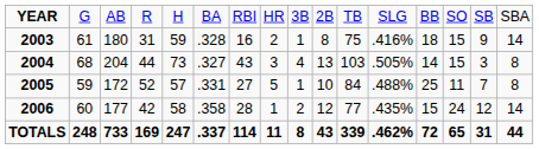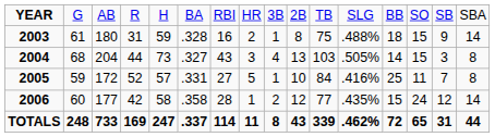 <table class="sortable wikitable">
 <tr align=center>
 <td><strong>YEAR</strong></td>
 <td><a href='#'>G</a></td>
 <td><a href='#'>AB</a></td>
 <td><a href='#'>R</a></td>
 <td><a href='#'>H</a></td>
 <td><a href='#'>BA</a></td>
 <td><a href='#'>RBI</a></td>
 <td><a href='#'>HR</a></td>
 <td><a href='#'>3B</a></td>
 <td><a href='#'>2B</a></td>
 <td><a href='#'>TB</a></td>
 <td><a href='#'>SLG</a></td>
 <td><a href='#'>BB</a></td>
 <td><a href='#'>SO</a></td>
 <td><a href='#'>SB</a></td>
 <td>SBA</td>
 </tr>
 <tr align=center>
 <td><strong>2003</strong></td>
 <td>61</td>
 <td>180</td>
 <td>31</td>
 <td>59</td>
 <td>.328</td>
 <td>16</td>
 <td>2</td>
 <td>1</td>
 <td>8</td>
 <td>75</td>
-<td>.416%</td>
+<td>.488%</td>
 <td>18</td>
 <td>15</td>
 <td>9</td>
 <td>14</td>
 </tr>
 <tr align=center>
 <td><strong>2004</strong></td>
 <td>68</td>
 <td>204</td>
 <td>44</td>
 <td>73</td>
 <td>.327</td>
 <td>43</td>
 <td>3</td>
 <td>4</td>
 <td>13</td>
 <td>103</td>
 <td>.505%</td>
 <td>14</td>
 <td>15</td>
 <td>3</td>
 <td>8</td>
 </tr>
 <tr align=center>
 <td><strong>2005</strong></td>
 <td>59</td>
 <td>172</td>
 <td>52</td>
 <td>57</td>
 <td>.331</td>
 <td>27</td>
 <td>5</td>
 <td>1</td>
 <td>10</td>
 <td>84</td>
-<td>.488%</td>
+<td>.416%</td>
 <td>25</td>
 <td>11</td>
 <td>7</td>
 <td>8</td>
 </tr>
 <tr align=center>
 <td><strong>2006</strong></td>
 <td>60</td>
 <td>177</td>
 <td>42</td>
 <td>58</td>
 <td>.358</td>
 <td>28</td>
 <td>1</td>
 <td>2</td>
 <td>12</td>
 <td>77</td>
 <td>.435%</td>
 <td>15</td>
 <td>24</td>
 <td>12</td>
 <td>14</td>
 </tr>
 <tr align=center>
 <td><strong>TOTALS</strong></td>
 <td><strong>248</strong></td>
 <td><strong>733</strong></td>
 <td><strong>169</strong></td>
 <td><strong>247</strong></td>
 <td><strong>.337</strong></td>
 <td><strong>114</strong></td>
 <td><strong>11</strong></td>
 <td><strong>8</strong></td>
 <td><strong>43</strong></td>
 <td><strong>339</strong></td>
 <td><strong>.462%</strong></td>
 <td><strong>72</strong></td>
 <td><strong>65</strong></td>
 <td><strong>31</strong></td>
 <td><strong>44</strong></td>
 </tr>
 </table>
